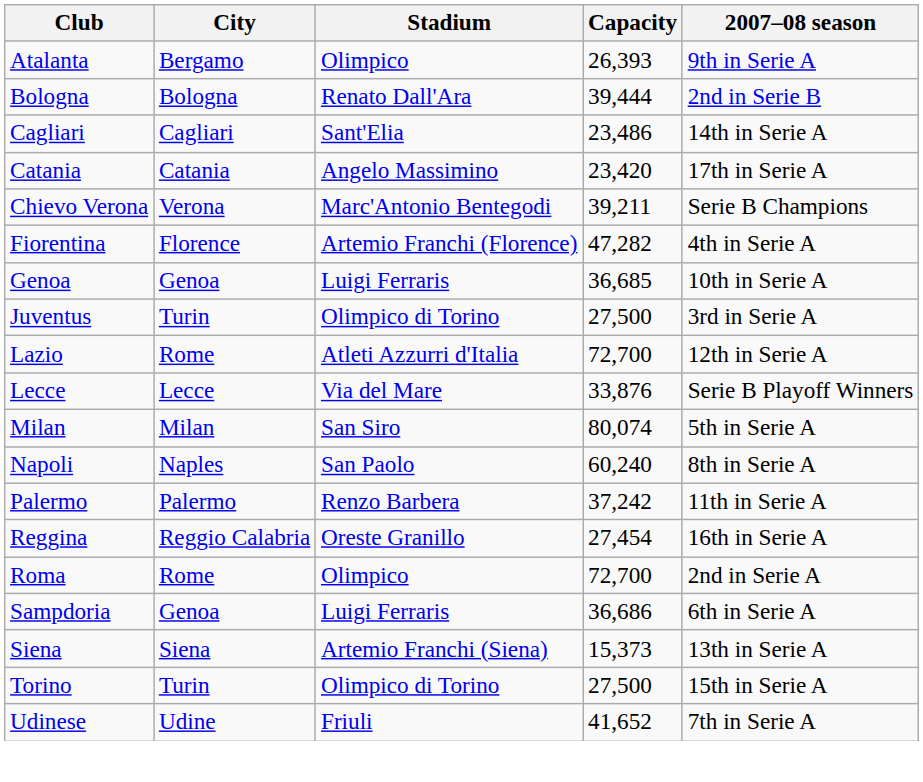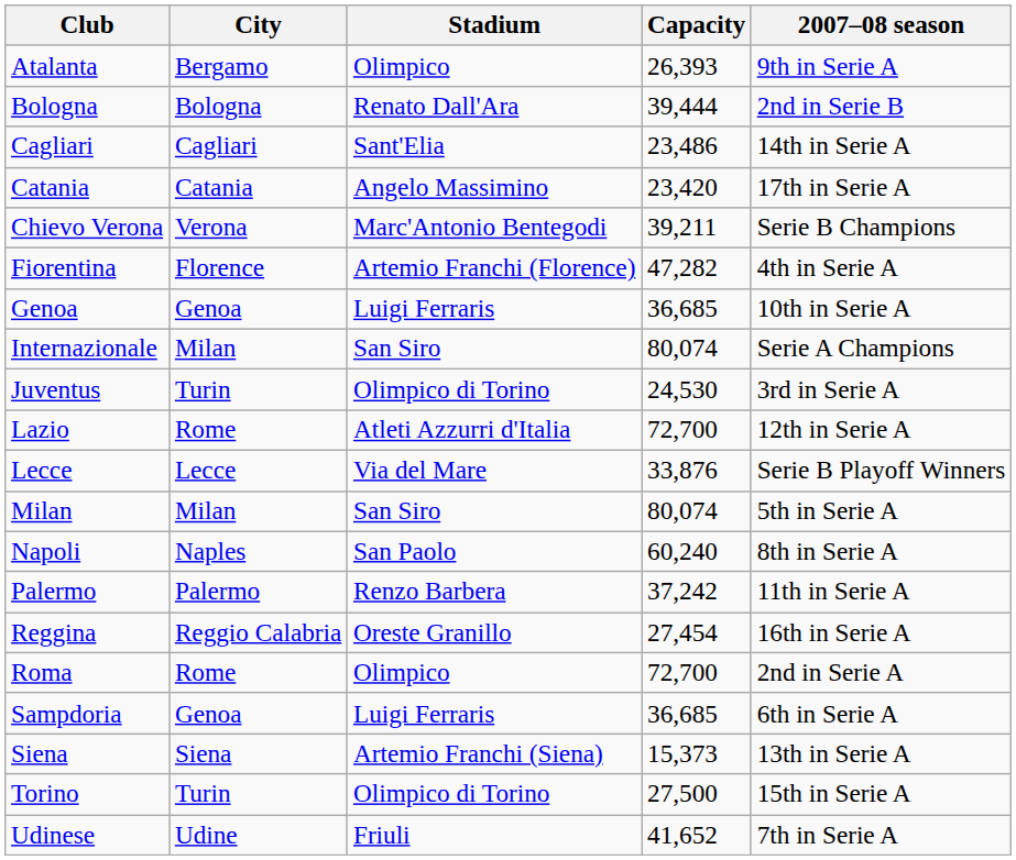 <table class="wikitable sortable">
 <tr>
 <th>Club</th>
 <th>City</th>
 <th>Stadium</th>
 <th>Capacity</th>
 <th>2007–08 season</th>
 </tr>
 <tr>
 <td><a href='#'>Atalanta</a></td>
 <td><a href='#'>Bergamo</a></td>
 <td><a href='#'>Olimpico</a></td>
 <td>26,393</td>
 <td><a href='#'>9th in Serie A</a></td>
 </tr>
 <tr>
 <td><a href='#'>Bologna</a></td>
 <td><a href='#'>Bologna</a></td>
 <td><a href='#'>Renato Dall'Ara</a></td>
 <td>39,444</td>
 <td><a href='#'>2nd in Serie B</a></td>
 </tr>
 <tr>
 <td><a href='#'>Cagliari</a></td>
 <td><a href='#'>Cagliari</a></td>
 <td><a href='#'>Sant'Elia</a></td>
 <td>23,486</td>
 <td>14th in Serie A</td>
 </tr>
 <tr>
 <td><a href='#'>Catania</a></td>
 <td><a href='#'>Catania</a></td>
 <td><a href='#'>Angelo Massimino</a></td>
 <td>23,420</td>
 <td>17th in Serie A</td>
 </tr>
 <tr>
 <td><a href='#'>Chievo Verona</a></td>
 <td><a href='#'>Verona</a></td>
 <td><a href='#'>Marc'Antonio Bentegodi</a></td>
 <td>39,211</td>
 <td>Serie B Champions</td>
 </tr>
 <tr>
 <td><a href='#'>Fiorentina</a></td>
 <td><a href='#'>Florence</a></td>
 <td><a href='#'>Artemio Franchi (Florence)</a></td>
 <td>47,282</td>
 <td>4th in Serie A</td>
 </tr>
 <tr>
 <td><a href='#'>Genoa</a></td>
 <td><a href='#'>Genoa</a></td>
 <td><a href='#'>Luigi Ferraris</a></td>
 <td>36,685</td>
 <td>10th in Serie A</td>
 </tr>
 <tr>
+<td><a href='#'>Internazionale</a></td>
+<td><a href='#'>Milan</a></td>
+<td><a href='#'>San Siro</a></td>
+<td>80,074</td>
+<td>Serie A Champions</td>
+</tr>
+<tr>
 <td><a href='#'>Juventus</a></td>
 <td><a href='#'>Turin</a></td>
 <td><a href='#'>Olimpico di Torino</a></td>
-<td>27,500</td>
+<td>24,530</td>
 <td>3rd in Serie A</td>
 </tr>
 <tr>
 <td><a href='#'>Lazio</a></td>
 <td><a href='#'>Rome</a></td>
 <td><a href='#'>Atleti Azzurri d'Italia</a></td>
 <td>72,700</td>
 <td>12th in Serie A</td>
 </tr>
 <tr>
 <td><a href='#'>Lecce</a></td>
 <td><a href='#'>Lecce</a></td>
 <td><a href='#'>Via del Mare</a></td>
 <td>33,876</td>
 <td>Serie B Playoff Winners</td>
 </tr>
 <tr>
 <td><a href='#'>Milan</a></td>
 <td><a href='#'>Milan</a></td>
 <td><a href='#'>San Siro</a></td>
 <td>80,074</td>
 <td>5th in Serie A</td>
 </tr>
 <tr>
 <td><a href='#'>Napoli</a></td>
 <td><a href='#'>Naples</a></td>
 <td><a href='#'>San Paolo</a></td>
 <td>60,240</td>
 <td>8th in Serie A</td>
 </tr>
 <tr>
 <td><a href='#'>Palermo</a></td>
 <td><a href='#'>Palermo</a></td>
 <td><a href='#'>Renzo Barbera</a></td>
 <td>37,242</td>
 <td>11th in Serie A</td>
 </tr>
 <tr>
 <td><a href='#'>Reggina</a></td>
 <td><a href='#'>Reggio Calabria</a></td>
 <td><a href='#'>Oreste Granillo</a></td>
 <td>27,454</td>
 <td>16th in Serie A</td>
 </tr>
 <tr>
 <td><a href='#'>Roma</a></td>
 <td><a href='#'>Rome</a></td>
 <td><a href='#'>Olimpico</a></td>
 <td>72,700</td>
 <td>2nd in Serie A</td>
 </tr>
 <tr>
 <td><a href='#'>Sampdoria</a></td>
 <td><a href='#'>Genoa</a></td>
 <td><a href='#'>Luigi Ferraris</a></td>
-<td>36,686</td>
+<td>36,685</td>
 <td>6th in Serie A</td>
 </tr>
 <tr>
 <td><a href='#'>Siena</a></td>
 <td><a href='#'>Siena</a></td>
 <td><a href='#'>Artemio Franchi (Siena)</a></td>
 <td>15,373</td>
 <td>13th in Serie A</td>
 </tr>
 <tr>
 <td><a href='#'>Torino</a></td>
 <td><a href='#'>Turin</a></td>
 <td><a href='#'>Olimpico di Torino</a></td>
 <td>27,500</td>
 <td>15th in Serie A</td>
 </tr>
 <tr>
 <td><a href='#'>Udinese</a></td>
 <td><a href='#'>Udine</a></td>
 <td><a href='#'>Friuli</a></td>
 <td>41,652</td>
 <td>7th in Serie A</td>
 </tr>
 </table>
